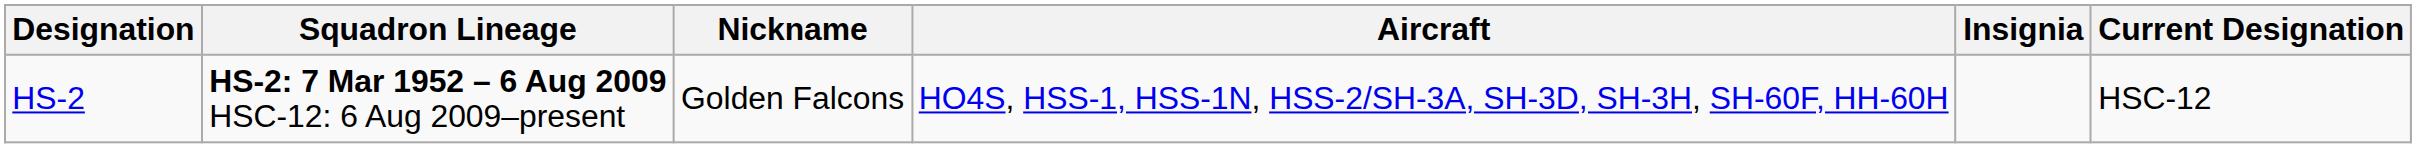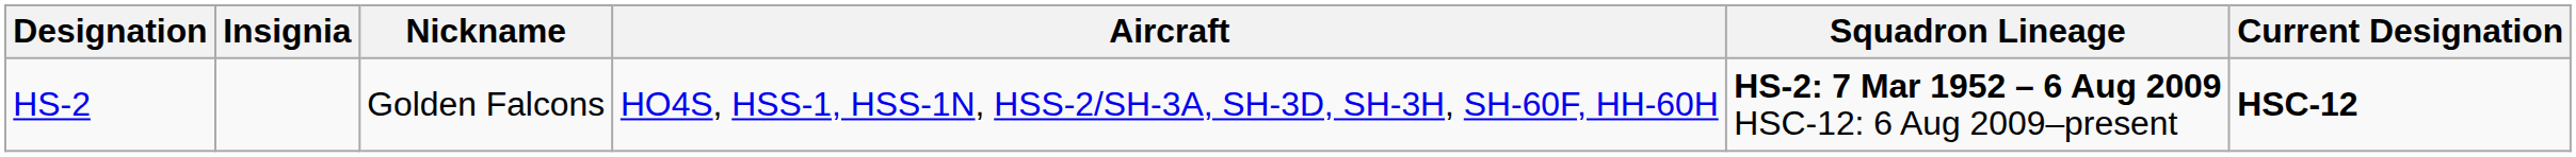 <table class="wikitable">
 <tr>
 <th>Designation</th>
-<th>Squadron Lineage</th>
+<th>Insignia</th>
 <th>Nickname</th>
 <th>Aircraft</th>
-<th>Insignia</th>
+<th>Squadron Lineage</th>
 <th>Current Designation</th>
 </tr>
 <tr>
 <td><a href='#'>HS-2</a></td>
-<td style="white-space: nowrap;"><strong>HS-2: 7 Mar 1952 – 6 Aug 2009</strong><br>HSC-12: 6 Aug 2009–present</td>
+<td></td>
 <td>Golden Falcons</td>
 <td><a href='#'>HO4S</a>, <a href='#'>HSS-1, HSS-1N</a>, <a href='#'>HSS-2/SH-3A, SH-3D, SH-3H</a>, <a href='#'>SH-60F, HH-60H</a></td>
-<td></td>
-<td>HSC-12</td>
+<td style="white-space: nowrap;"><strong>HS-2: 7 Mar 1952 – 6 Aug 2009</strong><br>HSC-12: 6 Aug 2009–present</td>
+<td><strong>HSC-12</strong></td>
 </tr>
 </table>
